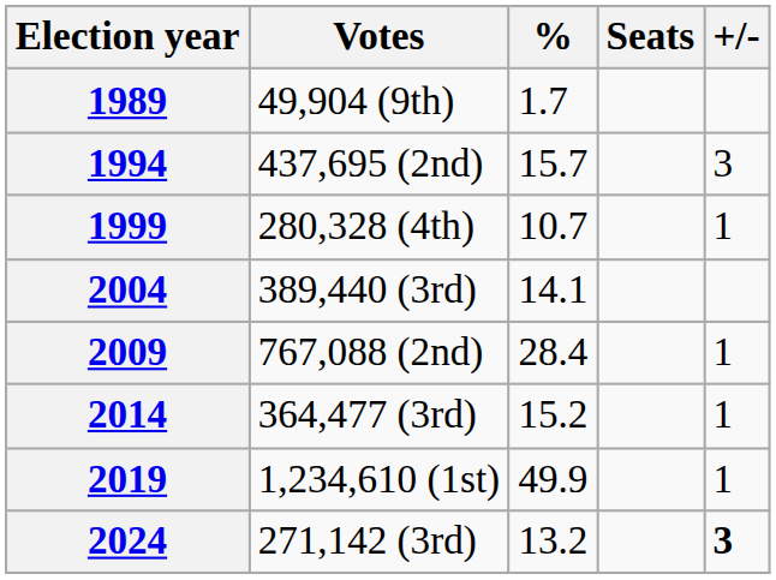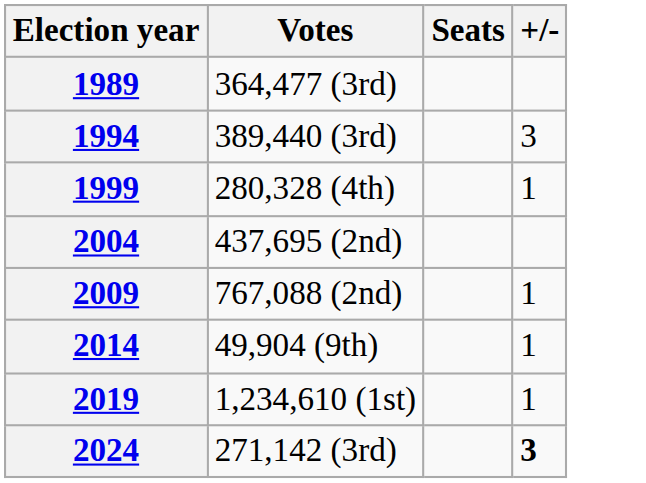 <table class="wikitable">
 <tr>
 <th>Election year</th>
 <th>Votes</th>
-<th>%</th>
 <th>Seats</th>
 <th>+/-</th>
 </tr>
 <tr>
 <th><a href='#'>1989</a></th>
-<td>49,904 (9th)</td>
-<td>1.7</td>
+<td>364,477 (3rd)</td>
 <td></td>
 <td></td>
 </tr>
 <tr>
 <th><a href='#'>1994</a></th>
-<td>437,695 (2nd)</td>
-<td>15.7</td>
+<td>389,440 (3rd)</td>
 <td></td>
 <td> 3</td>
 </tr>
 <tr>
 <th><a href='#'>1999</a></th>
 <td>280,328 (4th)</td>
-<td>10.7</td>
 <td></td>
 <td> 1</td>
 </tr>
 <tr>
 <th><a href='#'>2004</a></th>
-<td>389,440 (3rd)</td>
-<td>14.1</td>
+<td>437,695 (2nd)</td>
 <td></td>
 <td></td>
 </tr>
 <tr>
 <th><a href='#'>2009</a></th>
 <td>767,088 (2nd)</td>
-<td>28.4</td>
 <td></td>
 <td> 1</td>
 </tr>
 <tr>
 <th><a href='#'>2014</a></th>
-<td>364,477 (3rd)</td>
-<td>15.2</td>
+<td>49,904 (9th)</td>
 <td></td>
 <td> 1</td>
 </tr>
 <tr>
 <th><a href='#'>2019</a></th>
 <td>1,234,610 (1st)</td>
-<td>49.9</td>
 <td></td>
 <td> 1</td>
 </tr>
 <tr>
 <th><a href='#'>2024</a></th>
 <td>271,142 (3rd)</td>
-<td>13.2</td>
 <td></td>
 <td><strong> 3</strong></td>
 </tr>
 </table>
